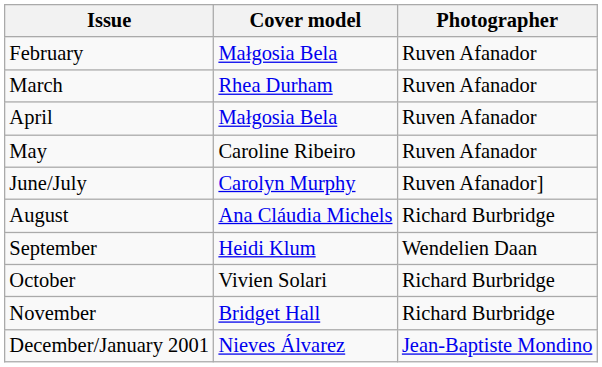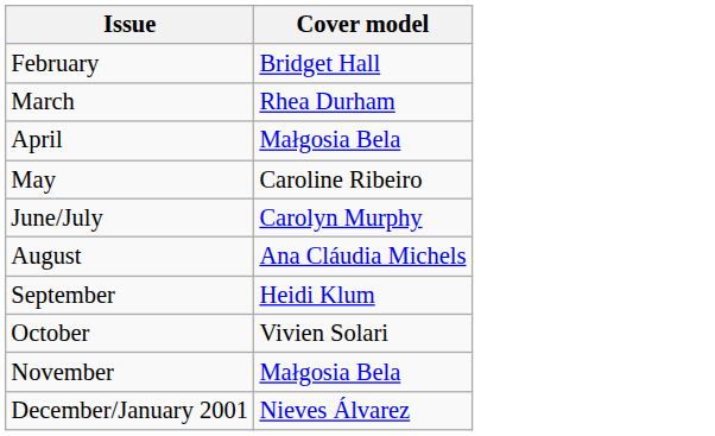 <table class="sortable wikitable">
 <tr>
 <th>Issue</th>
 <th>Cover model</th>
-<th>Photographer</th>
 </tr>
 <tr>
 <td>February</td>
-<td><a href='#'>Małgosia Bela</a></td>
-<td>Ruven Afanador</td>
+<td><a href='#'>Bridget Hall</a></td>
 </tr>
 <tr>
 <td>March</td>
 <td><a href='#'>Rhea Durham</a></td>
-<td>Ruven Afanador</td>
 </tr>
 <tr>
 <td>April</td>
 <td><a href='#'>Małgosia Bela</a></td>
-<td>Ruven Afanador</td>
 </tr>
 <tr>
 <td>May</td>
 <td>Caroline Ribeiro</td>
-<td>Ruven Afanador</td>
 </tr>
 <tr>
 <td>June/July</td>
 <td><a href='#'>Carolyn Murphy</a></td>
-<td>Ruven Afanador]</td>
 </tr>
 <tr>
 <td>August</td>
 <td><a href='#'>Ana Cláudia Michels</a></td>
-<td>Richard Burbridge</td>
 </tr>
 <tr>
 <td>September</td>
 <td><a href='#'>Heidi Klum</a></td>
-<td>Wendelien Daan</td>
 </tr>
 <tr>
 <td>October</td>
 <td>Vivien Solari</td>
-<td>Richard Burbridge</td>
 </tr>
 <tr>
 <td>November</td>
-<td><a href='#'>Bridget Hall</a></td>
-<td>Richard Burbridge</td>
+<td><a href='#'>Małgosia Bela</a></td>
 </tr>
 <tr>
 <td>December/January 2001</td>
 <td><a href='#'>Nieves Álvarez</a></td>
-<td><a href='#'>Jean-Baptiste Mondino</a></td>
 </tr>
 </table>
